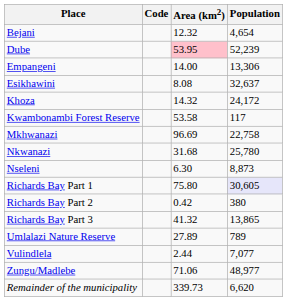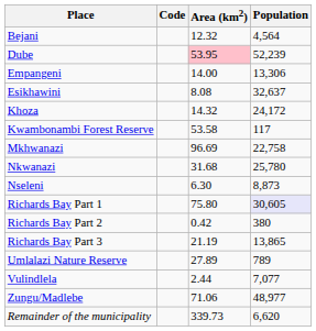 <table class="wikitable sortable">
 <tr>
 <th>Place</th>
 <th>Code</th>
 <th>Area (km<sup>2</sup>)</th>
 <th>Population</th>
 </tr>
 <tr>
 <td><a href='#'>Bejani</a></td>
 <td></td>
 <td>12.32</td>
-<td>4,654</td>
+<td>4,564</td>
 </tr>
 <tr>
 <td><a href='#'>Dube</a></td>
 <td></td>
 <td style="background: pink;">53.95</td>
 <td>52,239</td>
 </tr>
 <tr>
 <td><a href='#'>Empangeni</a></td>
 <td></td>
 <td>14.00</td>
 <td>13,306</td>
 </tr>
 <tr>
 <td><a href='#'>Esikhawini</a></td>
 <td></td>
 <td>8.08</td>
 <td>32,637</td>
 </tr>
 <tr>
 <td><a href='#'>Khoza</a></td>
 <td></td>
 <td>14.32</td>
 <td>24,172</td>
 </tr>
 <tr>
 <td><a href='#'>Kwambonambi Forest Reserve</a></td>
 <td></td>
 <td>53.58</td>
 <td>117</td>
 </tr>
 <tr>
 <td><a href='#'>Mkhwanazi</a></td>
 <td></td>
 <td>96.69</td>
 <td>22,758</td>
 </tr>
 <tr>
 <td><a href='#'>Nkwanazi</a></td>
 <td></td>
 <td>31.68</td>
 <td>25,780</td>
 </tr>
 <tr>
 <td><a href='#'>Nseleni</a></td>
 <td></td>
 <td>6.30</td>
 <td>8,873</td>
 </tr>
 <tr>
 <td><a href='#'>Richards Bay</a> Part 1</td>
 <td></td>
 <td>75.80</td>
 <td style="background: lavender;">30,605</td>
 </tr>
 <tr>
 <td><a href='#'>Richards Bay</a> Part 2</td>
 <td></td>
 <td>0.42</td>
 <td>380</td>
 </tr>
 <tr>
 <td><a href='#'>Richards Bay</a> Part 3</td>
 <td></td>
-<td>41.32</td>
+<td>21.19</td>
 <td>13,865</td>
 </tr>
 <tr>
 <td><a href='#'>Umlalazi Nature Reserve</a></td>
 <td></td>
 <td>27.89</td>
 <td>789</td>
 </tr>
 <tr>
 <td><a href='#'>Vulindlela</a></td>
 <td></td>
 <td>2.44</td>
 <td>7,077</td>
 </tr>
 <tr>
 <td><a href='#'>Zungu/Madlebe</a></td>
 <td></td>
 <td>71.06</td>
 <td>48,977</td>
 </tr>
 <tr>
 <td><em>Remainder of the municipality</em></td>
 <td></td>
 <td>339.73</td>
 <td>6,620</td>
 </tr>
 </table>
